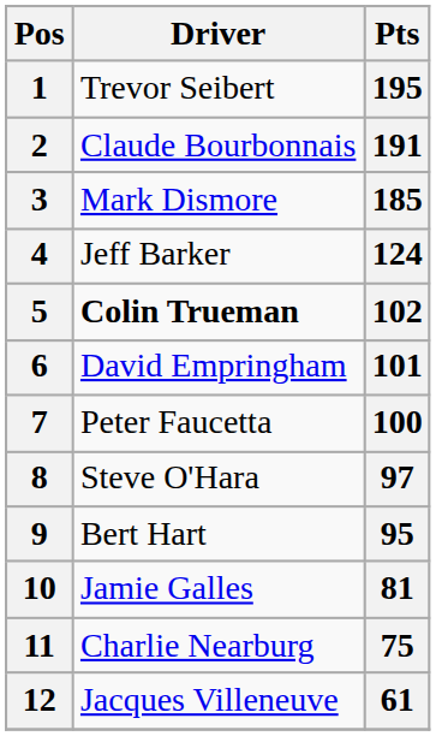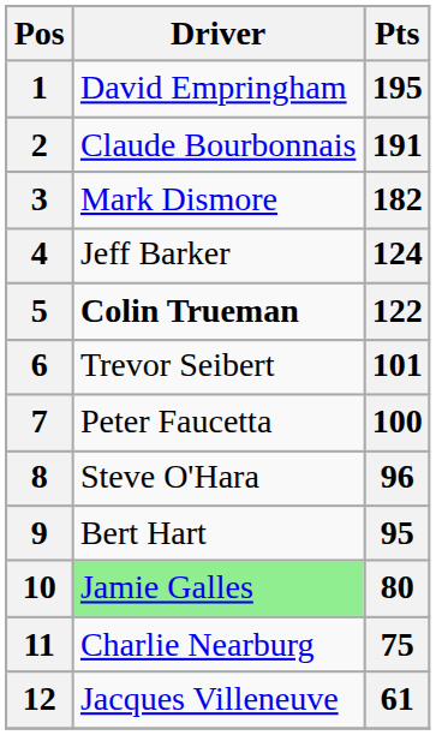 <table class="wikitable" style="font-size: 85%;; text-align:center;">
 <tr valign="top">
 <th valign="middle">Pos</th>
 <th valign="middle">Driver</th>
 <th valign="middle">Pts</th>
 </tr>
 <tr>
 <th>1</th>
-<td align="left"> Trevor Seibert</td>
+<td align="left"> <a href='#'>David Empringham</a></td>
 <th>195</th>
 </tr>
 <tr>
 <th>2</th>
 <td align="left"> <a href='#'>Claude Bourbonnais</a></td>
 <th>191</th>
 </tr>
 <tr>
 <th>3</th>
 <td align="left"> <a href='#'>Mark Dismore</a></td>
-<th>185</th>
+<th>182</th>
 </tr>
 <tr>
 <th>4</th>
 <td align="left"> Jeff Barker</td>
 <th>124</th>
 </tr>
 <tr>
 <th>5</th>
 <td align="left"><strong> Colin Trueman</strong></td>
-<th>102</th>
+<th>122</th>
 </tr>
 <tr>
 <th>6</th>
-<td align="left"> <a href='#'>David Empringham</a></td>
+<td align="left"> Trevor Seibert</td>
 <th>101</th>
 </tr>
 <tr>
 <th>7</th>
 <td align="left"> Peter Faucetta</td>
 <th>100</th>
 </tr>
 <tr>
 <th>8</th>
 <td align="left"> Steve O'Hara</td>
-<th>97</th>
+<th>96</th>
 </tr>
 <tr>
 <th>9</th>
 <td align="left"> Bert Hart</td>
 <th>95</th>
 </tr>
 <tr>
 <th>10</th>
-<td align="left"> <a href='#'>Jamie Galles</a></td>
-<th>81</th>
+<td align="left" style="background: lightgreen;"> <a href='#'>Jamie Galles</a></td>
+<th>80</th>
 </tr>
 <tr>
 <th>11</th>
 <td align="left"> <a href='#'>Charlie Nearburg</a></td>
 <th>75</th>
 </tr>
 <tr>
 <th>12</th>
 <td align="left"> <a href='#'>Jacques Villeneuve</a></td>
 <th>61</th>
 </tr>
 <tr>
 </tr>
 </table>
